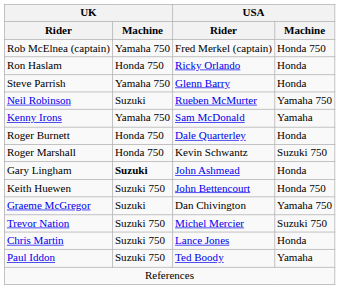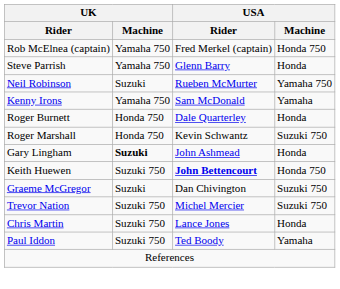 <table class="wikitable">
 <tr>
 <th colspan=2>UK</th>
 <th colspan=2>USA</th>
 </tr>
 <tr>
 <th>Rider</th>
 <th>Machine</th>
 <th>Rider</th>
 <th>Machine</th>
 </tr>
 <tr>
 <td>Rob McElnea (captain)</td>
 <td>Yamaha 750</td>
 <td>Fred Merkel (captain)</td>
 <td>Honda 750</td>
-</tr>
-<tr>
-<td>Ron Haslam</td>
-<td>Honda 750</td>
-<td><a href='#'>Ricky Orlando</a></td>
-<td>Honda</td>
 </tr>
 <tr>
 <td>Steve Parrish</td>
 <td>Yamaha 750</td>
 <td><a href='#'>Glenn Barry</a></td>
 <td>Honda</td>
 </tr>
 <tr>
 <td><a href='#'>Neil Robinson</a></td>
 <td>Suzuki</td>
 <td><a href='#'>Rueben McMurter</a> </td>
 <td>Yamaha 750</td>
 </tr>
 <tr>
 <td><a href='#'>Kenny Irons</a></td>
 <td>Yamaha 750</td>
 <td><a href='#'>Sam McDonald</a></td>
 <td>Yamaha</td>
 </tr>
 <tr>
 <td>Roger Burnett</td>
 <td>Honda 750</td>
 <td><a href='#'>Dale Quarterley</a></td>
 <td>Honda</td>
 </tr>
 <tr>
 <td>Roger Marshall</td>
 <td>Honda 750</td>
 <td>Kevin Schwantz</td>
 <td>Suzuki 750</td>
 </tr>
 <tr>
 <td>Gary Lingham</td>
 <td><strong>Suzuki</strong></td>
 <td><a href='#'>John Ashmead</a></td>
 <td>Honda</td>
 </tr>
 <tr>
 <td>Keith Huewen</td>
 <td>Suzuki 750</td>
-<td><a href='#'>John Bettencourt</a></td>
+<td><strong><a href='#'>John Bettencourt</a></strong></td>
 <td>Honda 750</td>
 </tr>
 <tr>
 <td><a href='#'>Graeme McGregor</a> </td>
 <td>Suzuki</td>
 <td>Dan Chivington</td>
-<td>Yamaha 750</td>
+<td>Suzuki 750</td>
 </tr>
 <tr>
 <td><a href='#'>Trevor Nation</a></td>
 <td>Suzuki 750</td>
 <td><a href='#'>Michel Mercier</a> </td>
 <td>Suzuki 750</td>
 </tr>
 <tr>
 <td><a href='#'>Chris Martin</a></td>
 <td>Suzuki 750</td>
 <td><a href='#'>Lance Jones</a></td>
 <td>Honda</td>
 </tr>
 <tr>
 <td><a href='#'>Paul Iddon</a></td>
 <td>Suzuki 750</td>
 <td><a href='#'>Ted Boody</a></td>
 <td>Yamaha</td>
 </tr>
 <tr>
 <td colspan=4 align="center">References</td>
 </tr>
 </table>
